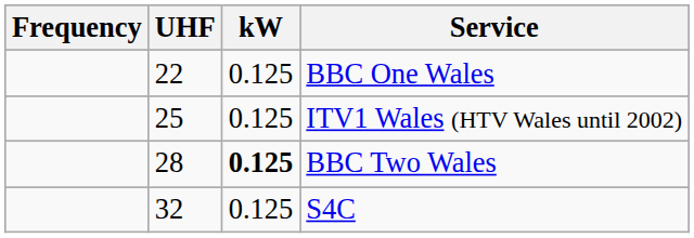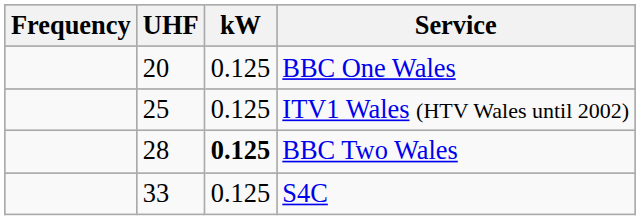 <table class="wikitable sortable">
 <tr>
 <th>Frequency</th>
 <th>UHF</th>
 <th>kW</th>
 <th>Service</th>
 </tr>
 <tr>
 <td></td>
-<td>22</td>
+<td>20</td>
 <td>0.125</td>
 <td><a href='#'>BBC One Wales</a></td>
 </tr>
 <tr>
 <td></td>
 <td>25</td>
 <td>0.125</td>
 <td><a href='#'>ITV1 Wales</a> <small>(HTV Wales until 2002)</small></td>
 </tr>
 <tr>
 <td></td>
 <td>28</td>
 <td><strong>0.125</strong></td>
 <td><a href='#'>BBC Two Wales</a></td>
 </tr>
 <tr>
 <td></td>
-<td>32</td>
+<td>33</td>
 <td>0.125</td>
 <td><a href='#'>S4C</a></td>
 </tr>
 </table>
